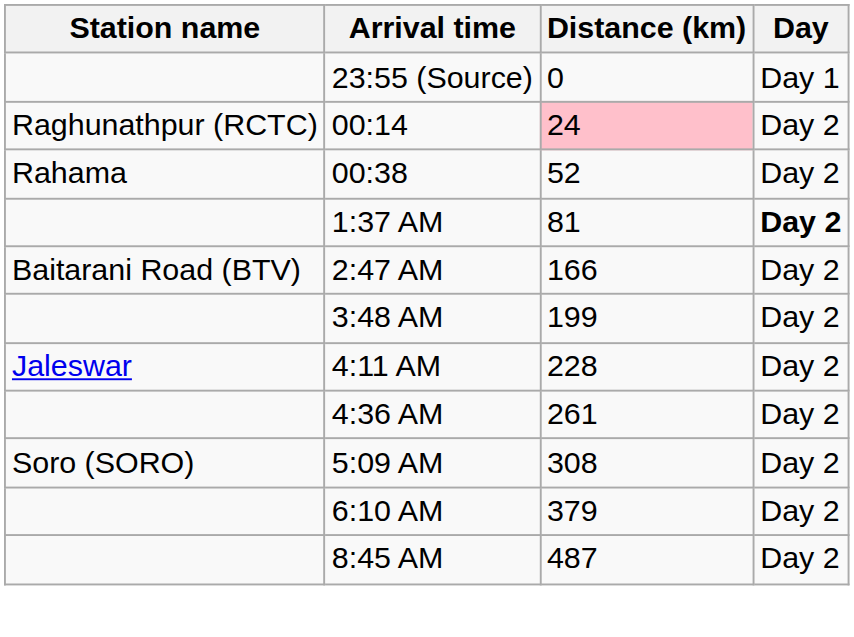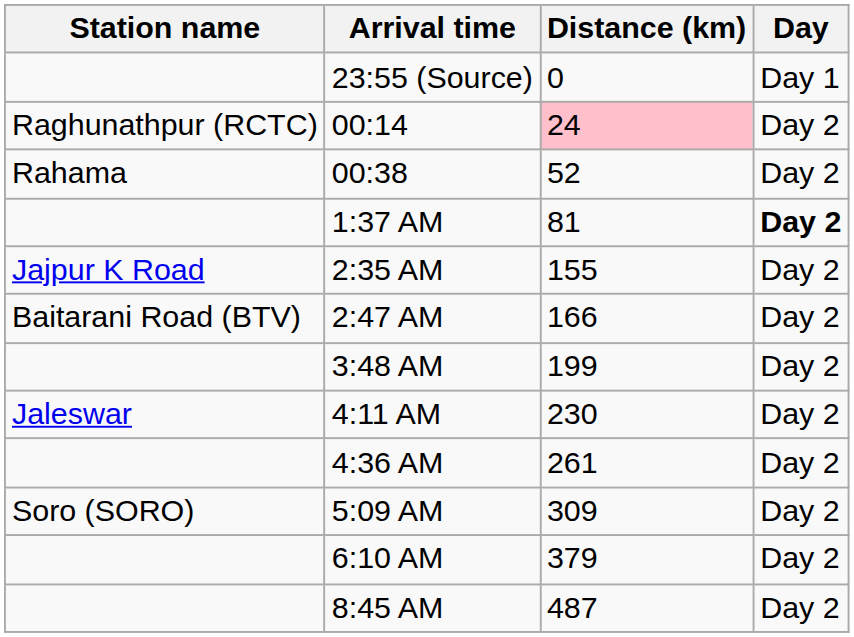 <table class="wikitable">
 <tr>
 <th>Station name</th>
 <th>Arrival time</th>
 <th>Distance (km)</th>
 <th>Day</th>
 </tr>
 <tr>
 <td></td>
 <td>23:55 (Source)</td>
 <td>0</td>
 <td>Day 1</td>
 </tr>
 <tr>
 <td>Raghunathpur (RCTC)</td>
 <td>00:14</td>
 <td style="background: pink;">24</td>
 <td>Day 2</td>
 </tr>
 <tr>
 <td>Rahama</td>
 <td>00:38</td>
 <td>52</td>
 <td>Day 2</td>
 </tr>
 <tr>
 <td></td>
 <td>1:37 AM</td>
 <td>81</td>
 <td><strong>Day 2</strong></td>
 </tr>
 <tr>
+<td><a href='#'>Jajpur K Road</a></td>
+<td>2:35 AM</td>
+<td>155</td>
+<td>Day 2</td>
+</tr>
+<tr>
 <td>Baitarani Road (BTV)</td>
 <td>2:47 AM</td>
 <td>166</td>
 <td>Day 2</td>
 </tr>
 <tr>
 <td></td>
 <td>3:48 AM</td>
 <td>199</td>
 <td>Day 2</td>
 </tr>
 <tr>
 <td><a href='#'>Jaleswar</a></td>
 <td>4:11 AM</td>
-<td>228</td>
+<td>230</td>
 <td>Day 2</td>
 </tr>
 <tr>
 <td></td>
 <td>4:36 AM</td>
 <td>261</td>
 <td>Day 2</td>
 </tr>
 <tr>
 <td>Soro (SORO)</td>
 <td>5:09 AM</td>
-<td>308</td>
+<td>309</td>
 <td>Day 2</td>
 </tr>
 <tr>
 <td></td>
 <td>6:10 AM</td>
 <td>379</td>
 <td>Day 2</td>
 </tr>
 <tr>
 <td></td>
 <td>8:45 AM</td>
 <td>487</td>
 <td>Day 2</td>
 </tr>
 </table>
